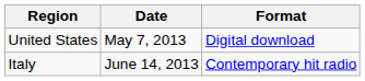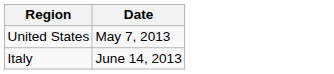 <table class="wikitable plainrowheaders">
 <tr>
 <th>Region</th>
 <th>Date</th>
-<th>Format</th>
 </tr>
 <tr>
 <td>United States</td>
 <td>May 7, 2013</td>
-<td><a href='#'>Digital download</a></td>
 </tr>
 <tr>
 <td>Italy</td>
 <td>June 14, 2013</td>
-<td><a href='#'>Contemporary hit radio</a></td>
 </tr>
 </table>
